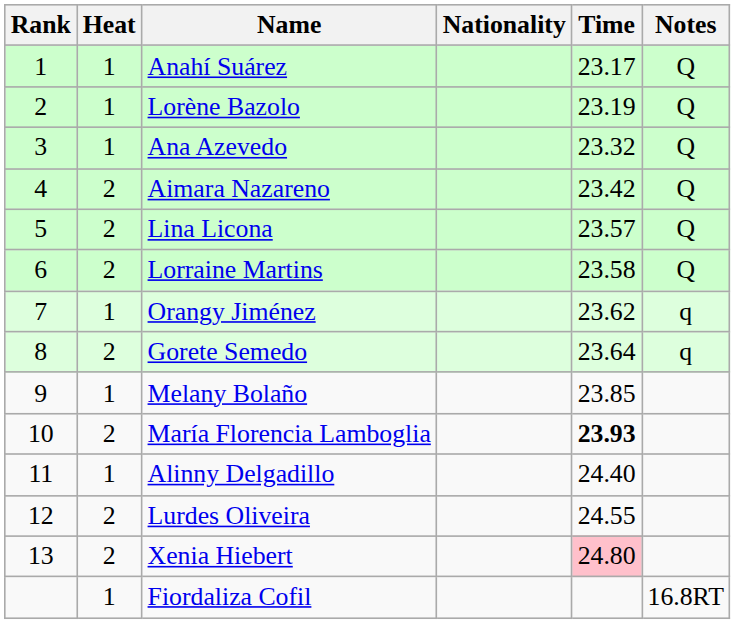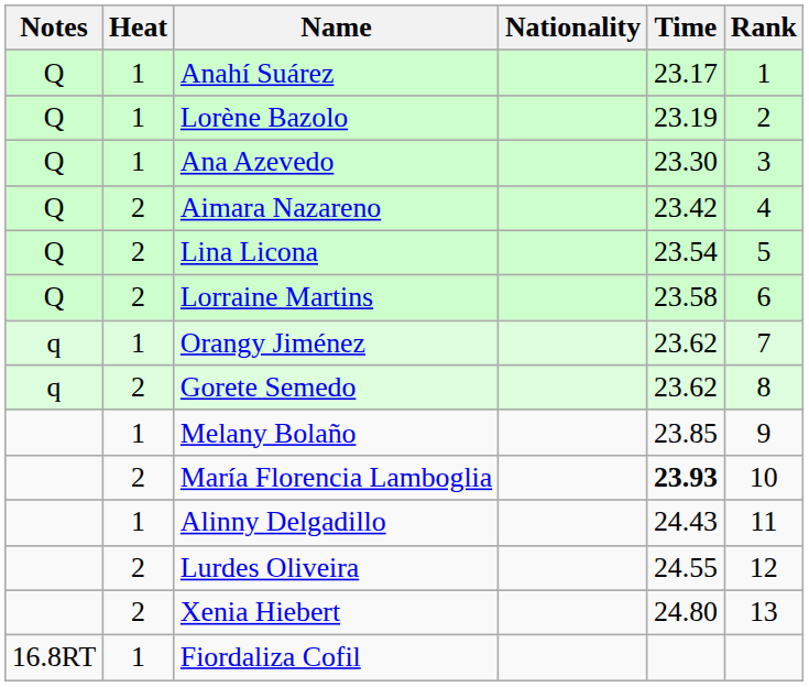 <table class="wikitable sortable" style="text-align:center">
 <tr>
-<th>Rank</th>
+<th>Notes</th>
 <th>Heat</th>
 <th>Name</th>
 <th>Nationality</th>
 <th>Time</th>
-<th>Notes</th>
+<th>Rank</th>
 </tr>
 <tr bgcolor=ccffcc>
-<td>1</td>
+<td>Q</td>
 <td>1</td>
 <td align=left><a href='#'>Anahí Suárez</a></td>
 <td align=left></td>
 <td>23.17</td>
-<td>Q</td>
+<td>1</td>
 </tr>
 <tr bgcolor=ccffcc>
-<td>2</td>
+<td>Q</td>
 <td>1</td>
 <td align=left><a href='#'>Lorène Bazolo</a></td>
 <td align=left></td>
 <td>23.19</td>
-<td>Q</td>
+<td>2</td>
 </tr>
 <tr bgcolor=ccffcc>
-<td>3</td>
+<td>Q</td>
 <td>1</td>
 <td align=left><a href='#'>Ana Azevedo</a></td>
 <td align=left></td>
-<td>23.32</td>
-<td>Q</td>
+<td>23.30</td>
+<td>3</td>
 </tr>
 <tr bgcolor=ccffcc>
-<td>4</td>
+<td>Q</td>
 <td>2</td>
 <td align=left><a href='#'>Aimara Nazareno</a></td>
 <td align=left></td>
 <td>23.42</td>
-<td>Q</td>
+<td>4</td>
 </tr>
 <tr bgcolor=ccffcc>
-<td>5</td>
+<td>Q</td>
 <td>2</td>
 <td align=left><a href='#'>Lina Licona</a></td>
 <td align=left></td>
-<td>23.57</td>
-<td>Q</td>
+<td>23.54</td>
+<td>5</td>
 </tr>
 <tr bgcolor=ccffcc>
-<td>6</td>
+<td>Q</td>
 <td>2</td>
 <td align=left><a href='#'>Lorraine Martins</a></td>
 <td align=left></td>
 <td>23.58</td>
-<td>Q</td>
+<td>6</td>
 </tr>
 <tr bgcolor=ddffdd>
-<td>7</td>
+<td>q</td>
 <td>1</td>
 <td align=left><a href='#'>Orangy Jiménez</a></td>
 <td align=left></td>
 <td>23.62</td>
-<td>q</td>
+<td>7</td>
 </tr>
 <tr bgcolor=ddffdd>
-<td>8</td>
+<td>q</td>
 <td>2</td>
 <td align=left><a href='#'>Gorete Semedo</a></td>
 <td align=left></td>
-<td>23.64</td>
-<td>q</td>
+<td>23.62</td>
+<td>8</td>
 </tr>
 <tr>
-<td>9</td>
+<td><strong></strong></td>
 <td>1</td>
 <td align=left><a href='#'>Melany Bolaño</a></td>
 <td align=left></td>
 <td>23.85</td>
-<td><strong></strong></td>
+<td>9</td>
 </tr>
 <tr>
-<td>10</td>
+<td></td>
 <td>2</td>
 <td align=left><a href='#'>María Florencia Lamboglia</a></td>
 <td align=left></td>
 <td><strong>23.93</strong></td>
-<td></td>
+<td>10</td>
 </tr>
 <tr>
-<td>11</td>
+<td></td>
 <td>1</td>
 <td align=left><a href='#'>Alinny Delgadillo</a></td>
 <td align=left></td>
-<td>24.40</td>
-<td></td>
+<td>24.43</td>
+<td>11</td>
 </tr>
 <tr>
-<td>12</td>
+<td></td>
 <td>2</td>
 <td align=left><a href='#'>Lurdes Oliveira</a></td>
 <td align=left></td>
 <td>24.55</td>
-<td></td>
+<td>12</td>
 </tr>
 <tr>
-<td>13</td>
+<td></td>
 <td>2</td>
 <td align=left><a href='#'>Xenia Hiebert</a></td>
 <td align=left></td>
-<td style="background: pink;">24.80</td>
-<td></td>
+<td>24.80</td>
+<td>13</td>
 </tr>
 <tr>
-<td></td>
+<td>16.8RT</td>
 <td>1</td>
 <td align=left><a href='#'>Fiordaliza Cofil</a></td>
 <td align=left></td>
 <td></td>
-<td>16.8RT</td>
+<td></td>
 </tr>
 </table>
